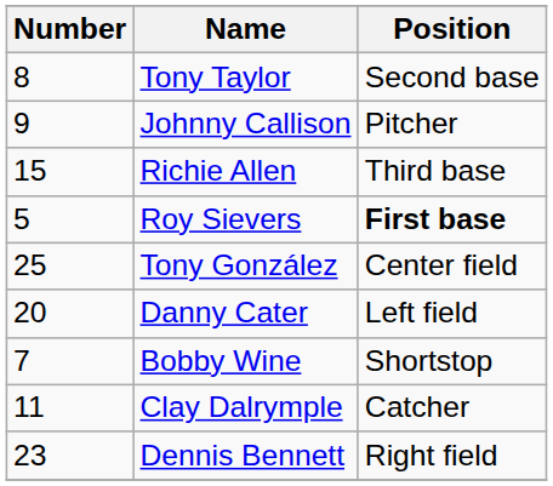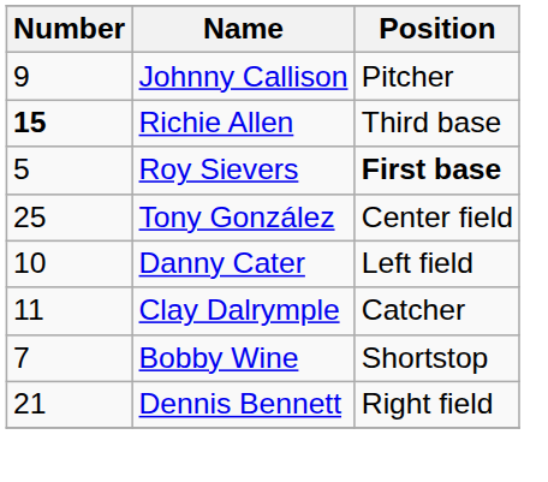 <table class="wikitable floatright" style="margin-left:1em;">
 <tr>
 </tr>
 <tr>
 <th>Number</th>
 <th>Name</th>
 <th>Position</th>
 </tr>
 <tr>
-<td>8</td>
-<td><a href='#'>Tony Taylor</a></td>
-<td>Second base</td>
-</tr>
-<tr>
 <td>9</td>
 <td><a href='#'>Johnny Callison</a></td>
 <td>Pitcher</td>
 </tr>
 <tr>
-<td>15</td>
+<td><strong>15</strong></td>
 <td><a href='#'>Richie Allen</a></td>
 <td>Third base</td>
 </tr>
 <tr>
 <td>5</td>
 <td><a href='#'>Roy Sievers</a></td>
 <td><strong>First base</strong></td>
 </tr>
 <tr>
 <td>25</td>
 <td><a href='#'>Tony González</a></td>
 <td>Center field</td>
 </tr>
 <tr>
-<td>20</td>
+<td>10</td>
 <td><a href='#'>Danny Cater</a></td>
 <td>Left field</td>
+</tr>
+<tr>
+<td>11</td>
+<td><a href='#'>Clay Dalrymple</a></td>
+<td>Catcher</td>
 </tr>
 <tr>
 <td>7</td>
 <td><a href='#'>Bobby Wine</a></td>
 <td>Shortstop</td>
 </tr>
 <tr>
-<td>11</td>
-<td><a href='#'>Clay Dalrymple</a></td>
-<td>Catcher</td>
-</tr>
-<tr>
-<td>23</td>
+<td>21</td>
 <td><a href='#'>Dennis Bennett</a></td>
 <td>Right field</td>
 </tr>
 <tr>
 </tr>
 </table>
